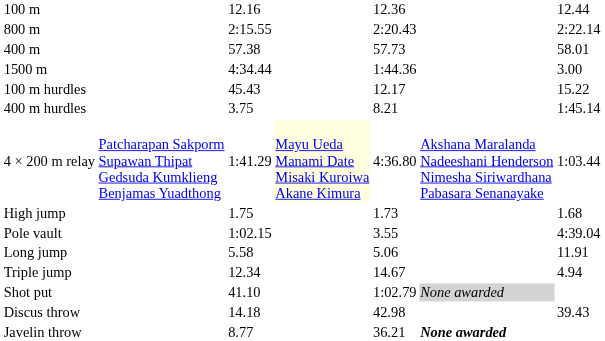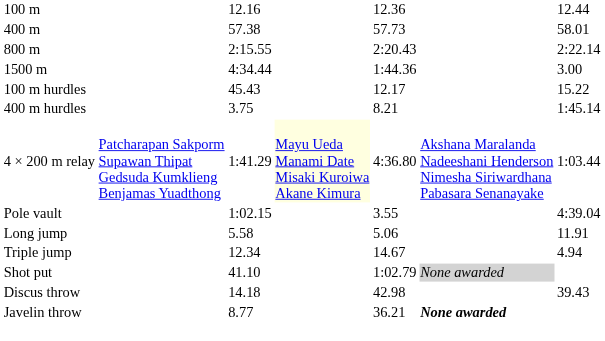 <table>
 <tr>
 <td>100 m</td>
 <td></td>
 <td>12.16</td>
 <td></td>
 <td>12.36</td>
 <td></td>
 <td>12.44</td>
 </tr>
 <tr>
+<td>400 m</td>
+<td></td>
+<td>57.38</td>
+<td></td>
+<td>57.73</td>
+<td></td>
+<td>58.01</td>
+</tr>
+<tr>
 <td>800 m</td>
 <td></td>
 <td>2:15.55</td>
 <td></td>
 <td>2:20.43</td>
 <td></td>
 <td>2:22.14</td>
-</tr>
-<tr>
-<td>400 m</td>
-<td></td>
-<td>57.38</td>
-<td></td>
-<td>57.73</td>
-<td></td>
-<td>58.01</td>
 </tr>
 <tr>
 <td>1500 m</td>
 <td></td>
 <td>4:34.44</td>
 <td></td>
 <td>1:44.36</td>
 <td></td>
 <td>3.00</td>
 </tr>
 <tr>
 <td>100 m hurdles</td>
 <td></td>
 <td>45.43</td>
 <td></td>
 <td>12.17</td>
 <td></td>
 <td>15.22</td>
 </tr>
 <tr>
 <td>400 m hurdles</td>
 <td></td>
 <td>3.75</td>
 <td></td>
 <td>8.21</td>
 <td></td>
 <td>1:45.14</td>
 </tr>
 <tr>
 <td>4 × 200 m relay</td>
 <td><br><a href='#'>Patcharapan Sakporm</a><br><a href='#'>Supawan Thipat</a><br><a href='#'>Gedsuda Kumklieng</a><br><a href='#'>Benjamas Yuadthong</a></td>
 <td>1:41.29</td>
 <td style="background: lightyellow;"><br><a href='#'>Mayu Ueda</a><br><a href='#'>Manami Date</a><br><a href='#'>Misaki Kuroiwa</a><br><a href='#'>Akane Kimura</a></td>
 <td>4:36.80</td>
 <td><br><a href='#'>Akshana Maralanda</a><br><a href='#'>Nadeeshani Henderson</a><br><a href='#'>Nimesha Siriwardhana</a><br><a href='#'>Pabasara Senanayake</a></td>
 <td>1:03.44</td>
-</tr>
-<tr>
-<td>High jump</td>
-<td></td>
-<td>1.75</td>
-<td></td>
-<td>1.73</td>
-<td></td>
-<td>1.68</td>
 </tr>
 <tr>
 <td>Pole vault</td>
 <td></td>
 <td>1:02.15</td>
 <td></td>
 <td>3.55</td>
 <td></td>
 <td>4:39.04</td>
 </tr>
 <tr>
 <td>Long jump</td>
 <td></td>
 <td>5.58</td>
 <td></td>
 <td>5.06</td>
 <td></td>
 <td>11.91</td>
 </tr>
 <tr>
 <td>Triple jump</td>
 <td></td>
 <td>12.34</td>
 <td></td>
 <td>14.67</td>
 <td></td>
 <td>4.94</td>
 </tr>
 <tr>
 <td>Shot put</td>
 <td></td>
 <td>41.10</td>
 <td></td>
 <td>1:02.79</td>
 <td style="background: lightgrey;"><em>None awarded</em></td>
 <td></td>
 </tr>
 <tr>
 <td>Discus throw</td>
 <td></td>
 <td>14.18</td>
 <td></td>
 <td>42.98</td>
 <td></td>
 <td>39.43</td>
 </tr>
 <tr>
 <td>Javelin throw</td>
 <td></td>
 <td>8.77</td>
 <td></td>
 <td>36.21</td>
 <td><strong><em>None awarded</em></strong></td>
 <td></td>
 </tr>
 </table>
